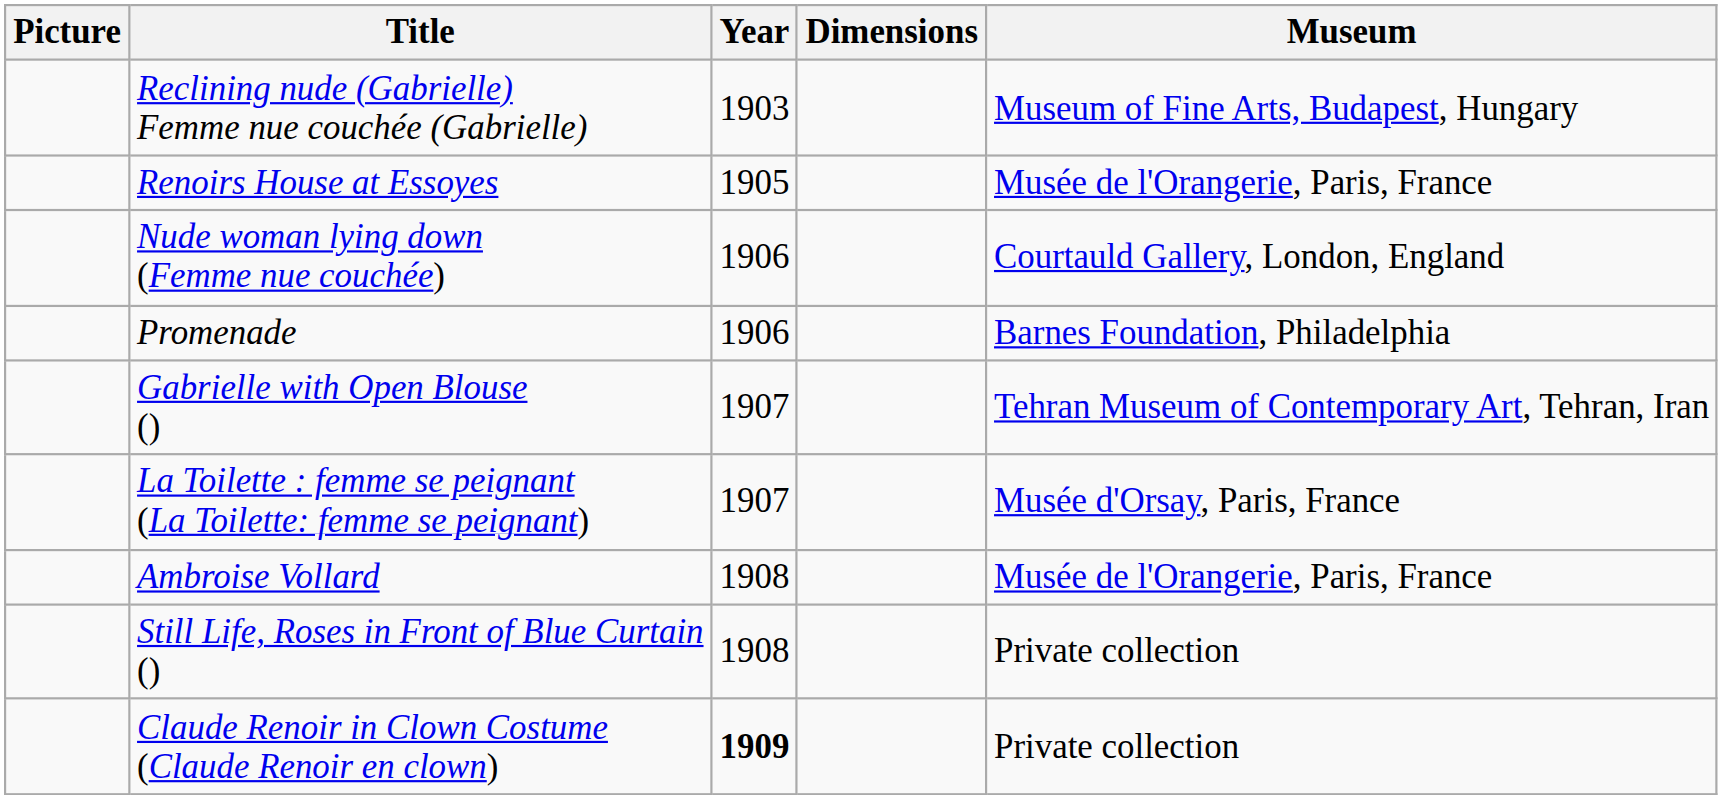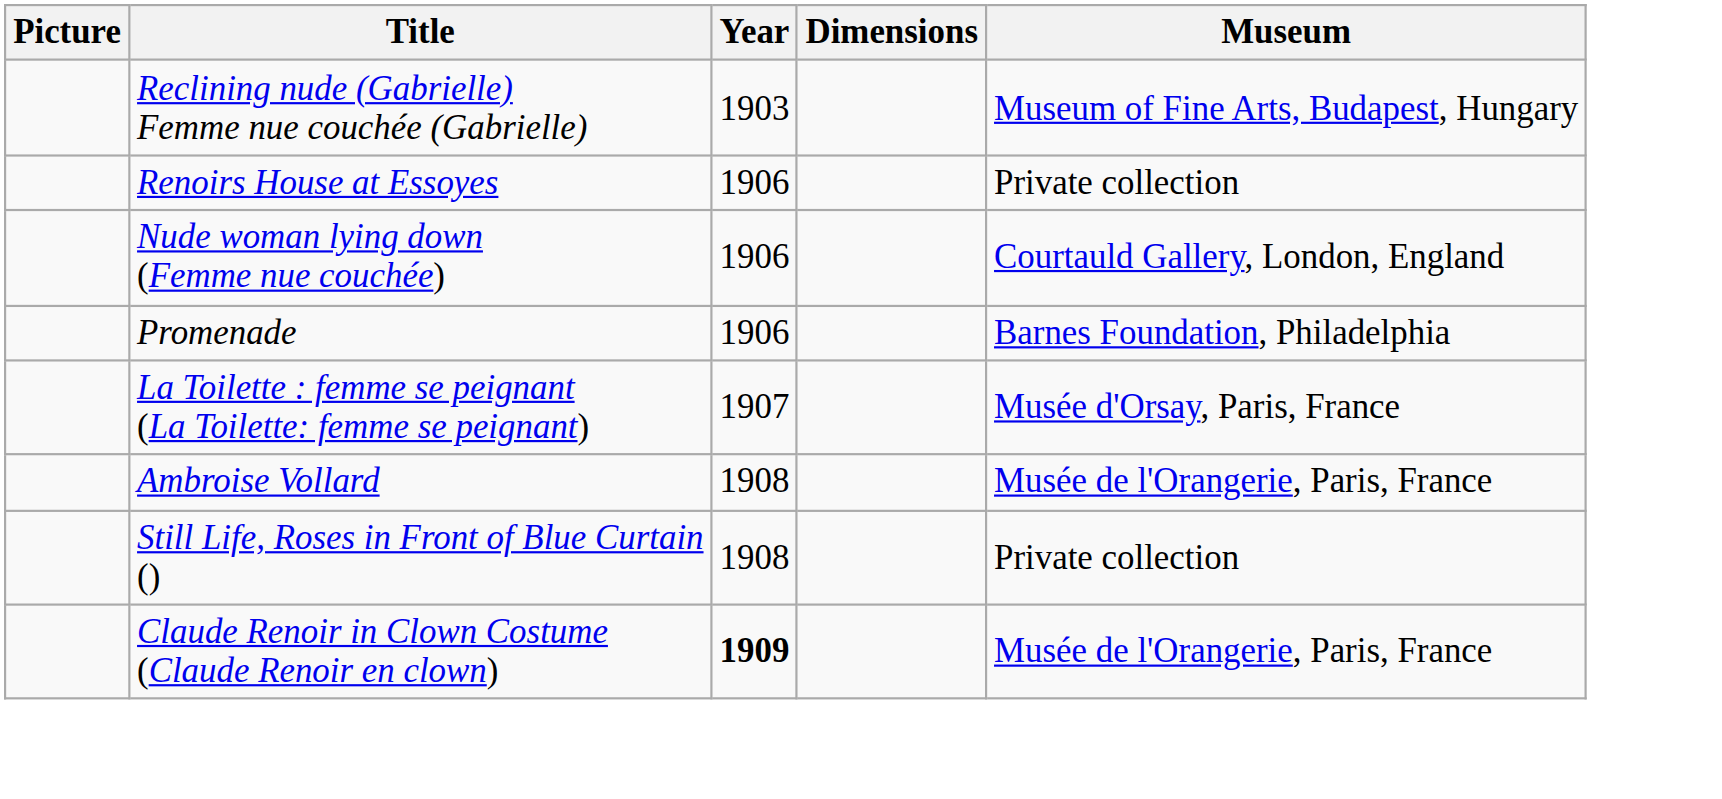 <table class="wikitable sortable">
 <tr>
 <th class=unsortable>Picture</th>
 <th>Title</th>
 <th>Year</th>
 <th>Dimensions</th>
 <th>Museum</th>
 </tr>
 <tr>
 <td></td>
 <td><em><a href='#'>Reclining nude (Gabrielle)</a></em><br><em>Femme nue couchée (Gabrielle)</em></td>
 <td>1903</td>
 <td></td>
 <td><a href='#'>Museum of Fine Arts, Budapest</a>, Hungary</td>
 </tr>
 <tr>
 <td></td>
 <td><em><a href='#'>Renoirs House at Essoyes</a></em></td>
-<td>1905</td>
+<td>1906</td>
 <td></td>
-<td><a href='#'>Musée de l'Orangerie</a>, Paris, France</td>
+<td>Private collection</td>
 </tr>
 <tr>
 <td></td>
 <td><em><a href='#'>Nude woman lying down</a></em><br>(<em><a href='#'>Femme nue couchée</a></em>)</td>
 <td>1906</td>
 <td></td>
 <td><a href='#'>Courtauld Gallery</a>, London, England</td>
 </tr>
 <tr>
 <td></td>
 <td><em>Promenade</em></td>
 <td>1906</td>
 <td></td>
 <td><a href='#'>Barnes Foundation</a>, Philadelphia</td>
-</tr>
-<tr>
-<td></td>
-<td><em><a href='#'>Gabrielle with Open Blouse</a></em><br>()</td>
-<td> 1907</td>
-<td></td>
-<td><a href='#'>Tehran Museum of Contemporary Art</a>, Tehran, Iran</td>
 </tr>
 <tr>
 <td></td>
 <td><em><a href='#'>La Toilette : femme se peignant</a></em><br>(<em><a href='#'>La Toilette: femme se peignant</a></em>)</td>
 <td>1907</td>
 <td></td>
 <td><a href='#'>Musée d'Orsay</a>, Paris, France</td>
 </tr>
 <tr>
 <td></td>
 <td><em><a href='#'>Ambroise Vollard</a></em></td>
 <td>1908</td>
 <td></td>
 <td><a href='#'>Musée de l'Orangerie</a>, Paris, France</td>
 </tr>
 <tr>
 <td></td>
 <td><em><a href='#'>Still Life, Roses in Front of Blue Curtain</a></em><br>()</td>
 <td>1908</td>
 <td></td>
 <td>Private collection</td>
 </tr>
 <tr>
 <td></td>
 <td><em><a href='#'>Claude Renoir in Clown Costume</a></em><br>(<em><a href='#'>Claude Renoir en clown</a></em>)</td>
 <td><strong>1909</strong></td>
 <td></td>
-<td>Private collection</td>
+<td><a href='#'>Musée de l'Orangerie</a>, Paris, France</td>
 </tr>
 </table>
